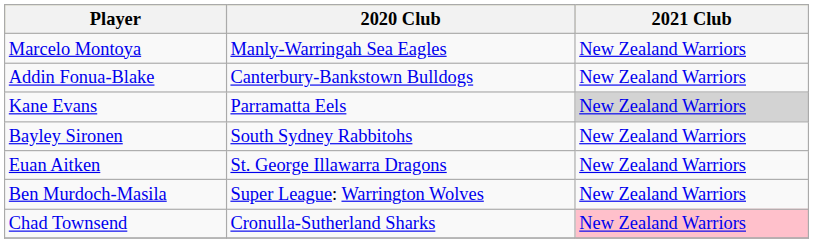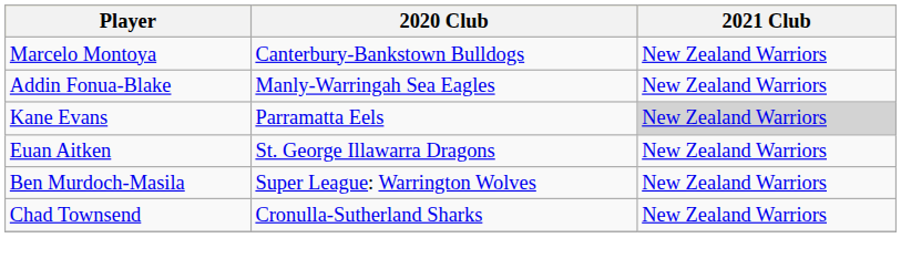 <table class="wikitable sortable" style="width:700px;">
 <tr bgcolor=#bdb76b>
 <th>Player</th>
 <th>2020 Club</th>
 <th>2021 Club</th>
 </tr>
 <tr>
 <td data-sort-value="Montoya, Marcelo"><a href='#'>Marcelo Montoya</a></td>
-<td> <a href='#'>Manly-Warringah Sea Eagles</a></td>
+<td> <a href='#'>Canterbury-Bankstown Bulldogs</a></td>
 <td> <a href='#'>New Zealand Warriors</a></td>
 </tr>
 <tr>
 <td data-sort-value="Fonua-Blake, Addin"><a href='#'>Addin Fonua-Blake</a></td>
-<td> <a href='#'>Canterbury-Bankstown Bulldogs</a></td>
+<td> <a href='#'>Manly-Warringah Sea Eagles</a></td>
 <td> <a href='#'>New Zealand Warriors</a></td>
 </tr>
 <tr>
 <td data-sort-value="Evans, Kane"><a href='#'>Kane Evans</a></td>
 <td> <a href='#'>Parramatta Eels</a></td>
 <td style="background: lightgrey;"> <a href='#'>New Zealand Warriors</a></td>
-</tr>
-<tr>
-<td data-sort-value="Sironen, Bayley"><a href='#'>Bayley Sironen</a></td>
-<td> <a href='#'>South Sydney Rabbitohs</a></td>
-<td> <a href='#'>New Zealand Warriors</a></td>
 </tr>
 <tr>
 <td data-sort-value="Aitken, Euan"><a href='#'>Euan Aitken</a></td>
 <td> <a href='#'>St. George Illawarra Dragons</a></td>
 <td> <a href='#'>New Zealand Warriors</a></td>
 </tr>
 <tr>
 <td data-sort-value="Murdoch-Masila, Ben"><a href='#'>Ben Murdoch-Masila</a></td>
 <td> <a href='#'>Super League</a>: <a href='#'>Warrington Wolves</a></td>
 <td> <a href='#'>New Zealand Warriors</a></td>
 </tr>
 <tr>
 <td><a href='#'>Chad Townsend</a></td>
 <td> <a href='#'>Cronulla-Sutherland Sharks</a></td>
-<td style="background: pink;"> <a href='#'>New Zealand Warriors</a></td>
+<td> <a href='#'>New Zealand Warriors</a></td>
 </tr>
 <tr>
 </tr>
 </table>
